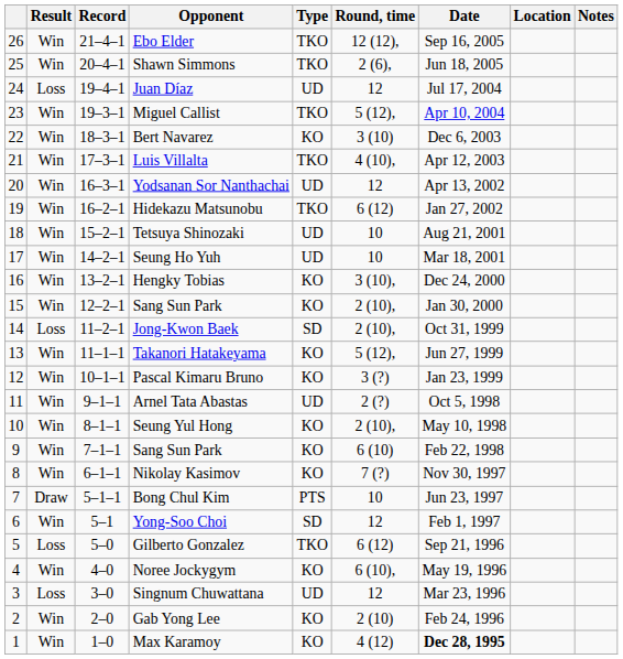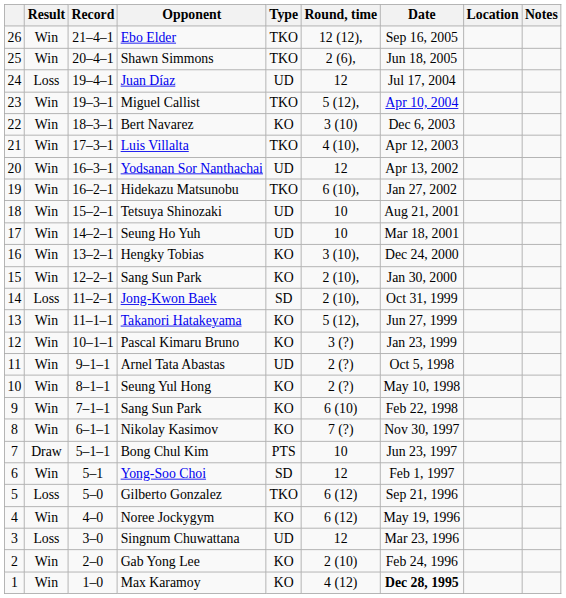 <table class=wikitable style=text-align:center>
 <tr>
 <th></th>
 <th>Result</th>
 <th>Record</th>
 <th>Opponent</th>
 <th>Type</th>
 <th>Round, time</th>
 <th>Date</th>
 <th>Location</th>
 <th>Notes</th>
 </tr>
 <tr>
 <td>26</td>
 <td>Win</td>
 <td>21–4–1</td>
 <td align=left><a href='#'>Ebo Elder</a></td>
 <td>TKO</td>
 <td>12 (12), </td>
 <td>Sep 16, 2005</td>
 <td align=left></td>
 <td align=left></td>
 </tr>
 <tr>
 <td>25</td>
 <td>Win</td>
 <td>20–4–1</td>
 <td align=left>Shawn Simmons</td>
 <td>TKO</td>
 <td>2 (6), </td>
 <td>Jun 18, 2005</td>
 <td align=left></td>
 <td align=left></td>
 </tr>
 <tr>
 <td>24</td>
 <td>Loss</td>
 <td>19–4–1</td>
 <td align=left><a href='#'>Juan Díaz</a></td>
 <td>UD</td>
 <td>12</td>
 <td>Jul 17, 2004</td>
 <td align=left></td>
 <td align=left></td>
 </tr>
 <tr>
 <td>23</td>
 <td>Win</td>
 <td>19–3–1</td>
 <td align=left>Miguel Callist</td>
 <td>TKO</td>
 <td>5 (12), </td>
 <td><a href='#'>Apr 10, 2004</a></td>
 <td align=left></td>
 <td align=left></td>
 </tr>
 <tr>
 <td>22</td>
 <td>Win</td>
 <td>18–3–1</td>
 <td align=left>Bert Navarez</td>
 <td>KO</td>
 <td>3 (10)</td>
 <td>Dec 6, 2003</td>
 <td align=left></td>
 <td align=left></td>
 </tr>
 <tr>
 <td>21</td>
 <td>Win</td>
 <td>17–3–1</td>
 <td align=left><a href='#'>Luis Villalta</a></td>
 <td>TKO</td>
 <td>4 (10), </td>
 <td>Apr 12, 2003</td>
 <td align=left></td>
 <td align=left></td>
 </tr>
 <tr>
 <td>20</td>
 <td>Win</td>
 <td>16–3–1</td>
 <td align=left><a href='#'>Yodsanan Sor Nanthachai</a></td>
 <td>UD</td>
 <td>12</td>
 <td>Apr 13, 2002</td>
 <td align=left></td>
 <td align=left></td>
 </tr>
 <tr>
 <td>19</td>
 <td>Win</td>
 <td>16–2–1</td>
 <td align=left>Hidekazu Matsunobu</td>
 <td>TKO</td>
-<td>6 (12)</td>
+<td>6 (10), </td>
 <td>Jan 27, 2002</td>
 <td align=left></td>
 <td align=left></td>
 </tr>
 <tr>
 <td>18</td>
 <td>Win</td>
 <td>15–2–1</td>
 <td align=left>Tetsuya Shinozaki</td>
 <td>UD</td>
 <td>10</td>
 <td>Aug 21, 2001</td>
 <td align=left></td>
 <td align=left></td>
 </tr>
 <tr>
 <td>17</td>
 <td>Win</td>
 <td>14–2–1</td>
 <td align=left>Seung Ho Yuh</td>
 <td>UD</td>
 <td>10</td>
 <td>Mar 18, 2001</td>
 <td align=left></td>
 <td align=left></td>
 </tr>
 <tr>
 <td>16</td>
 <td>Win</td>
 <td>13–2–1</td>
 <td align=left>Hengky Tobias</td>
 <td>KO</td>
 <td>3 (10), </td>
 <td>Dec 24, 2000</td>
 <td align=left></td>
 <td align=left></td>
 </tr>
 <tr>
 <td>15</td>
 <td>Win</td>
 <td>12–2–1</td>
 <td align=left>Sang Sun Park</td>
 <td>KO</td>
 <td>2 (10), </td>
 <td>Jan 30, 2000</td>
 <td align=left></td>
 <td align=left></td>
 </tr>
 <tr>
 <td>14</td>
 <td>Loss</td>
 <td>11–2–1</td>
 <td align=left><a href='#'>Jong-Kwon Baek</a></td>
 <td>SD</td>
 <td>2 (10), </td>
 <td>Oct 31, 1999</td>
 <td align=left></td>
 <td align=left></td>
 </tr>
 <tr>
 <td>13</td>
 <td>Win</td>
 <td>11–1–1</td>
 <td align=left><a href='#'>Takanori Hatakeyama</a></td>
 <td>KO</td>
 <td>5 (12), </td>
 <td>Jun 27, 1999</td>
 <td align=left></td>
 <td align=left></td>
 </tr>
 <tr>
 <td>12</td>
 <td>Win</td>
 <td>10–1–1</td>
 <td align=left>Pascal Kimaru Bruno</td>
 <td>KO</td>
 <td>3 (?)</td>
 <td>Jan 23, 1999</td>
 <td align=left></td>
 <td align=left></td>
 </tr>
 <tr>
 <td>11</td>
 <td>Win</td>
 <td>9–1–1</td>
 <td align=left>Arnel Tata Abastas</td>
 <td>UD</td>
 <td>2 (?)</td>
 <td>Oct 5, 1998</td>
 <td align=left></td>
 <td align=left></td>
 </tr>
 <tr>
 <td>10</td>
 <td>Win</td>
 <td>8–1–1</td>
 <td align=left>Seung Yul Hong</td>
 <td>KO</td>
-<td>2 (10), </td>
+<td>2 (?)</td>
 <td>May 10, 1998</td>
 <td align=left></td>
 <td align=left></td>
 </tr>
 <tr>
 <td>9</td>
 <td>Win</td>
 <td>7–1–1</td>
 <td align=left>Sang Sun Park</td>
 <td>KO</td>
 <td>6 (10)</td>
 <td>Feb 22, 1998</td>
 <td align=left></td>
 <td align=left></td>
 </tr>
 <tr>
 <td>8</td>
 <td>Win</td>
 <td>6–1–1</td>
 <td align=left>Nikolay Kasimov</td>
 <td>KO</td>
 <td>7 (?)</td>
 <td>Nov 30, 1997</td>
 <td align=left></td>
 <td align=left></td>
 </tr>
 <tr>
 <td>7</td>
 <td>Draw</td>
 <td>5–1–1</td>
 <td align=left>Bong Chul Kim</td>
 <td>PTS</td>
 <td>10</td>
 <td>Jun 23, 1997</td>
 <td align=left></td>
 <td align=left></td>
 </tr>
 <tr>
 <td>6</td>
 <td>Win</td>
 <td>5–1</td>
 <td align=left><a href='#'>Yong-Soo Choi</a></td>
 <td>SD</td>
 <td>12</td>
 <td>Feb 1, 1997</td>
 <td align=left></td>
 <td align=left></td>
 </tr>
 <tr>
 <td>5</td>
 <td>Loss</td>
 <td>5–0</td>
 <td align=left>Gilberto Gonzalez</td>
 <td>TKO</td>
 <td>6 (12)</td>
 <td>Sep 21, 1996</td>
 <td align=left></td>
 <td align=left></td>
 </tr>
 <tr>
 <td>4</td>
 <td>Win</td>
 <td>4–0</td>
 <td align=left>Noree Jockygym</td>
 <td>KO</td>
-<td>6 (10), </td>
+<td>6 (12)</td>
 <td>May 19, 1996</td>
 <td align=left></td>
 <td align=left></td>
 </tr>
 <tr>
 <td>3</td>
 <td>Loss</td>
 <td>3–0</td>
 <td align=left>Singnum Chuwattana</td>
 <td>UD</td>
 <td>12</td>
 <td>Mar 23, 1996</td>
 <td align=left></td>
 <td align=left></td>
 </tr>
 <tr>
 <td>2</td>
 <td>Win</td>
 <td>2–0</td>
 <td align=left>Gab Yong Lee</td>
 <td>KO</td>
 <td>2 (10)</td>
 <td>Feb 24, 1996</td>
 <td align=left></td>
 <td align=left></td>
 </tr>
 <tr>
 <td>1</td>
 <td>Win</td>
 <td>1–0</td>
 <td align=left>Max Karamoy</td>
 <td>KO</td>
 <td>4 (12)</td>
 <td><strong>Dec 28, 1995</strong></td>
 <td align=left></td>
 <td align=left></td>
 </tr>
 </table>
